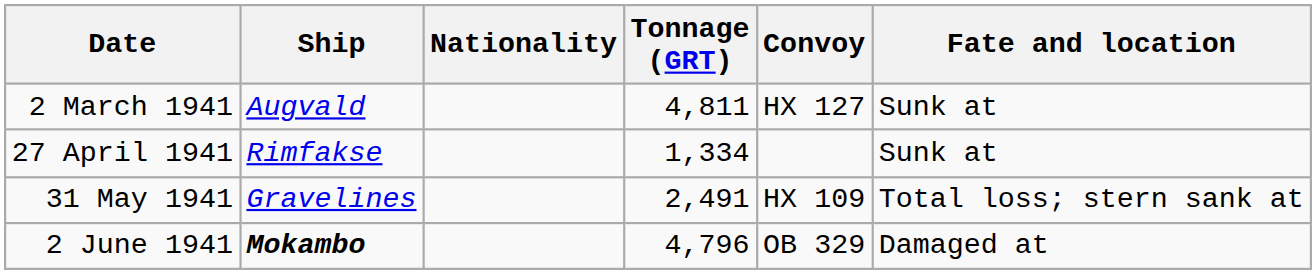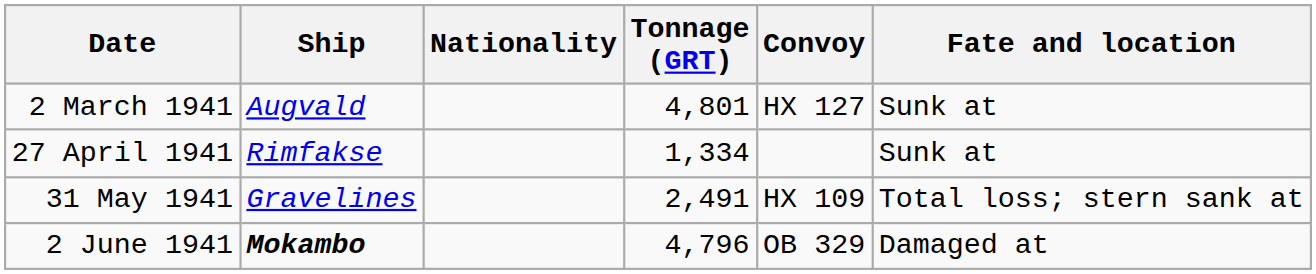 <table class="wikitable sortable">
 <tr>
 <th>Date</th>
 <th>Ship</th>
 <th>Nationality</th>
 <th>Tonnage <br>(<a href='#'>GRT</a>)</th>
 <th>Convoy</th>
 <th>Fate and location</th>
 </tr>
 <tr>
 <td align="right">2 March 1941</td>
 <td align="left"><a href='#'><em>Augvald</em></a></td>
 <td align="left"></td>
-<td align="right">4,811</td>
+<td align="right">4,801</td>
 <td align="center">HX 127</td>
 <td align="left">Sunk at </td>
 </tr>
 <tr>
 <td align="right">27 April 1941</td>
 <td align="left"><a href='#'><em>Rimfakse</em></a></td>
 <td align="left"></td>
 <td align="right">1,334</td>
 <td></td>
 <td align="left">Sunk at </td>
 </tr>
 <tr>
 <td align="right">31 May 1941</td>
 <td align="left"><a href='#'><em>Gravelines</em></a></td>
 <td align="left"></td>
 <td align="right">2,491</td>
 <td align="center">HX 109</td>
 <td align="left">Total loss; stern sank at </td>
 </tr>
 <tr>
 <td align="right">2 June 1941</td>
 <td align="left"><strong><em>Mokambo</em></strong></td>
 <td align="left"></td>
 <td align="right">4,796</td>
 <td align="center">OB 329</td>
 <td align="left">Damaged at </td>
 </tr>
 </table>
